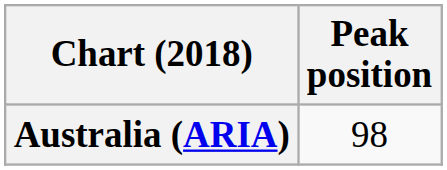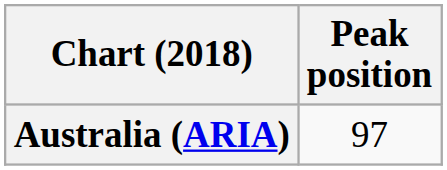 <table class="wikitable plainrowheaders" style="text-align:center">
 <tr>
 <th scope="col">Chart (2018)</th>
 <th scope="col">Peak<br> position</th>
 </tr>
 <tr>
 <th scope="row">Australia (<a href='#'>ARIA</a>)</th>
-<td>98</td>
+<td>97</td>
 </tr>
 </table>
